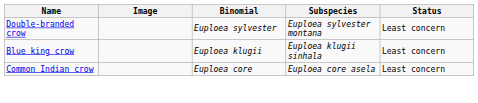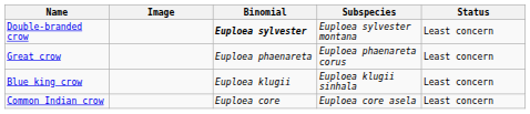 <table width=60% class="wikitable">
 <tr>
 <th>Name</th>
 <th width="20%">Image</th>
 <th width="20%">Binomial</th>
 <th width=20%>Subspecies</th>
 <th width=20%>Status</th>
 </tr>
 <tr>
 <td><a href='#'>Double-branded crow</a></td>
 <td><br></td>
-<td><em>Euploea sylvester</em></td>
+<td><strong><em>Euploea sylvester</em></strong></td>
 <td><em>Euploea sylvester montana</em></td>
+<td>Least concern</td>
+</tr>
+<tr>
+<td><a href='#'>Great crow</a></td>
+<td><br></td>
+<td><em>Euploea phaenareta</em></td>
+<td><em>Euploea phaenareta corus</em></td>
 <td>Least concern</td>
 </tr>
 <tr>
 <td><a href='#'>Blue king crow</a></td>
 <td><br></td>
 <td><em>Euploea klugii</em></td>
 <td><em>Euploea klugii sinhala</em></td>
 <td>Least concern</td>
 </tr>
 <tr>
 <td><a href='#'>Common Indian crow</a></td>
 <td><br></td>
 <td><em>Euploea core</em></td>
 <td><em>Euploea core asela</em></td>
 <td>Least concern</td>
 </tr>
 </table>
